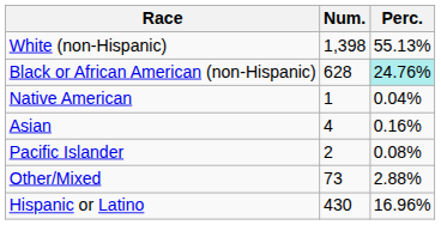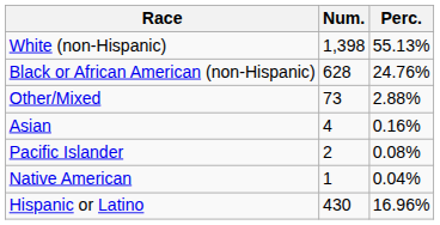 <table class="wikitable">
 <tr>
 <th>Race</th>
 <th>Num.</th>
 <th>Perc.</th>
 </tr>
 <tr>
 <td><a href='#'>White</a> (non-Hispanic)</td>
 <td>1,398</td>
 <td>55.13%</td>
 </tr>
 <tr>
 <td><a href='#'>Black or African American</a> (non-Hispanic)</td>
 <td>628</td>
-<td style="background: paleturquoise;">24.76%</td>
+<td>24.76%</td>
 </tr>
 <tr>
-<td><a href='#'>Native American</a></td>
-<td>1</td>
-<td>0.04%</td>
+<td><a href='#'>Other/Mixed</a></td>
+<td>73</td>
+<td>2.88%</td>
 </tr>
 <tr>
 <td><a href='#'>Asian</a></td>
 <td>4</td>
 <td>0.16%</td>
 </tr>
 <tr>
 <td><a href='#'>Pacific Islander</a></td>
 <td>2</td>
 <td>0.08%</td>
 </tr>
 <tr>
-<td><a href='#'>Other/Mixed</a></td>
-<td>73</td>
-<td>2.88%</td>
+<td><a href='#'>Native American</a></td>
+<td>1</td>
+<td>0.04%</td>
 </tr>
 <tr>
 <td><a href='#'>Hispanic</a> or <a href='#'>Latino</a></td>
 <td>430</td>
 <td>16.96%</td>
 </tr>
 </table>
